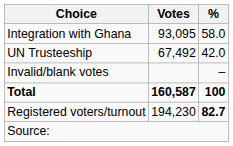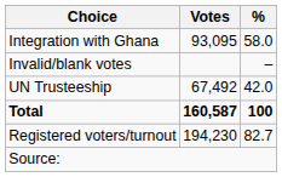 <table class=wikitable style=text-align:right>
 <tr>
 <th>Choice</th>
 <th>Votes</th>
 <th>%</th>
 </tr>
 <tr>
 <td align=left>Integration with Ghana</td>
 <td>93,095</td>
 <td>58.0</td>
 </tr>
 <tr>
+<td align=left>Invalid/blank votes</td>
+<td></td>
+<td>–</td>
+</tr>
+<tr>
 <td align=left>UN Trusteeship</td>
 <td>67,492</td>
 <td>42.0</td>
-</tr>
-<tr>
-<td align=left>Invalid/blank votes</td>
-<td></td>
-<td>–</td>
 </tr>
 <tr>
 <td align=left><strong>Total</strong></td>
 <td><strong>160,587</strong></td>
 <td><strong>100</strong></td>
 </tr>
 <tr>
 <td align=left>Registered voters/turnout</td>
 <td>194,230</td>
-<td><strong>82.7</strong></td>
+<td>82.7</td>
 </tr>
 <tr>
 <td align=left colspan=3>Source: </td>
 </tr>
 </table>
